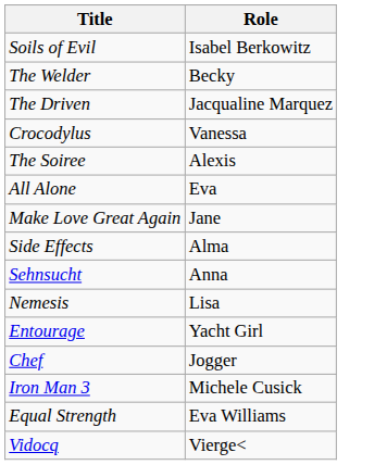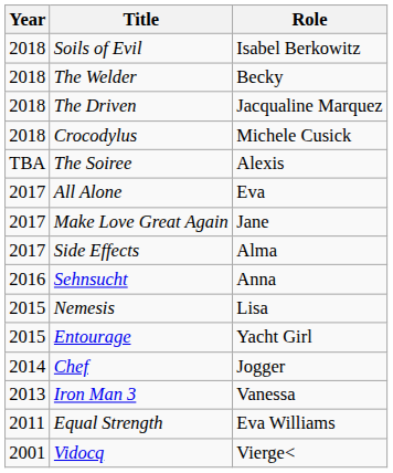 <table class="wikitable sortable">
 <tr>
+<th>Year</th>
 <th>Title</th>
 <th>Role</th>
 </tr>
 <tr>
+<td>2018</td>
 <td><em>Soils of Evil</em></td>
 <td>Isabel Berkowitz</td>
 </tr>
 <tr>
+<td>2018</td>
 <td><em>The Welder</em></td>
 <td>Becky</td>
 </tr>
 <tr>
+<td>2018</td>
 <td><em>The Driven</em></td>
 <td>Jacqualine Marquez</td>
 </tr>
 <tr>
+<td>2018</td>
 <td><em>Crocodylus</em></td>
-<td>Vanessa</td>
+<td>Michele Cusick</td>
 </tr>
 <tr>
+<td>TBA</td>
 <td><em>The Soiree</em></td>
 <td>Alexis</td>
 </tr>
 <tr>
+<td>2017</td>
 <td><em>All Alone</em></td>
 <td>Eva</td>
 </tr>
 <tr>
+<td>2017</td>
 <td><em>Make Love Great Again</em></td>
 <td>Jane</td>
 </tr>
 <tr>
+<td>2017</td>
 <td><em>Side Effects</em></td>
 <td>Alma</td>
 </tr>
 <tr>
+<td>2016</td>
 <td><em><a href='#'>Sehnsucht</a></em></td>
 <td>Anna</td>
 </tr>
 <tr>
+<td>2015</td>
 <td><em>Nemesis</em></td>
 <td>Lisa</td>
 </tr>
 <tr>
+<td>2015</td>
 <td><a href='#'><em>Entourage</em></a></td>
 <td>Yacht Girl</td>
 </tr>
 <tr>
+<td>2014</td>
 <td><a href='#'><em>Chef</em></a></td>
 <td>Jogger</td>
 </tr>
 <tr>
+<td>2013</td>
 <td><em><a href='#'>Iron Man 3</a></em></td>
-<td>Michele Cusick</td>
+<td>Vanessa</td>
 </tr>
 <tr>
+<td>2011</td>
 <td><em>Equal Strength</em></td>
 <td>Eva Williams<br></td>
 </tr>
 <tr>
+<td>2001</td>
 <td><a href='#'><em>Vidocq</em></a></td>
 <td>Vierge<</td>
 </tr>
 </table>
